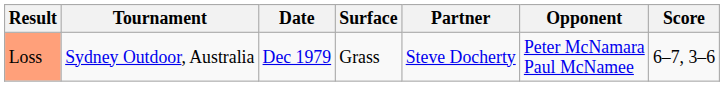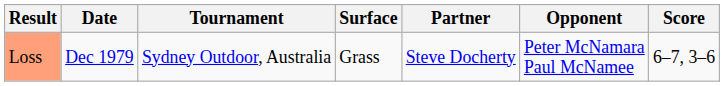 <table class="sortable wikitable">
 <tr>
 <th>Result</th>
+<th>Date</th>
 <th>Tournament</th>
-<th>Date</th>
 <th>Surface</th>
 <th>Partner</th>
 <th>Opponent</th>
 <th class="unsortable">Score</th>
 </tr>
 <tr>
 <td style="background:#ffa07a;">Loss</td>
+<td><a href='#'>Dec 1979</a></td>
 <td><a href='#'>Sydney Outdoor</a>, Australia</td>
-<td><a href='#'>Dec 1979</a></td>
 <td>Grass</td>
 <td> <a href='#'>Steve Docherty</a></td>
 <td> <a href='#'>Peter McNamara</a> <br>  <a href='#'>Paul McNamee</a></td>
 <td>6–7, 3–6</td>
 </tr>
 </table>
